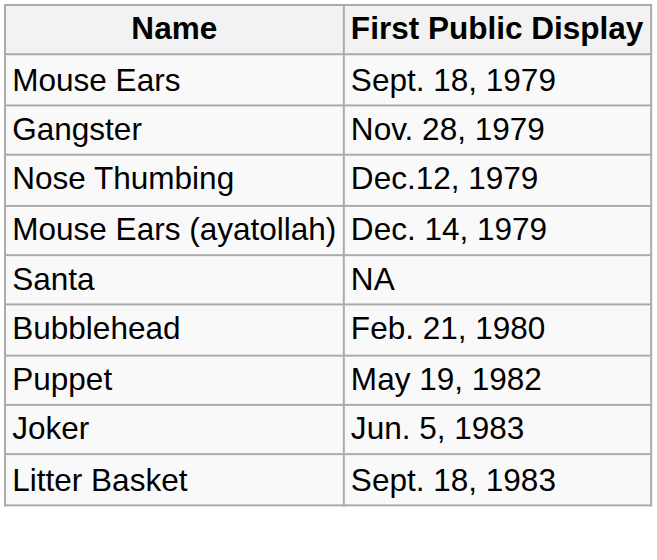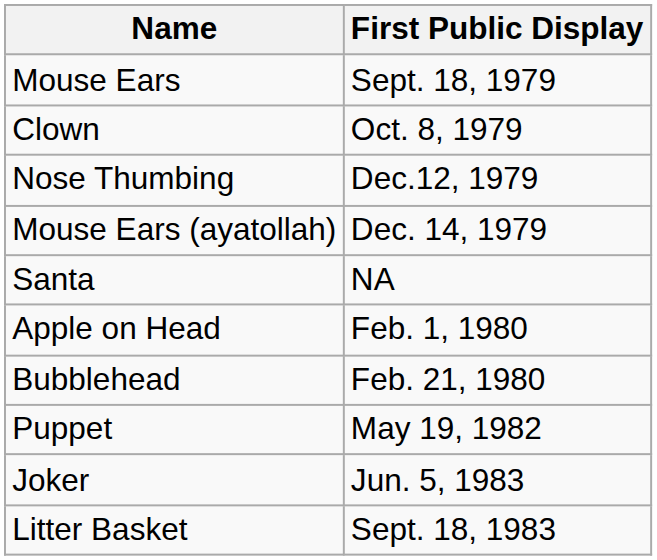 <table class="wikitable">
 <tr>
 <th>Name</th>
 <th>First Public Display</th>
 </tr>
 <tr>
 <td>Mouse Ears</td>
 <td>Sept. 18, 1979</td>
 </tr>
 <tr>
-<td>Gangster</td>
-<td>Nov. 28, 1979</td>
+<td>Clown</td>
+<td>Oct. 8, 1979</td>
 </tr>
 <tr>
 <td>Nose Thumbing</td>
 <td>Dec.12, 1979</td>
 </tr>
 <tr>
 <td>Mouse Ears (ayatollah)</td>
 <td>Dec. 14, 1979</td>
 </tr>
 <tr>
 <td>Santa</td>
 <td>NA</td>
+</tr>
+<tr>
+<td>Apple on Head</td>
+<td>Feb. 1, 1980</td>
 </tr>
 <tr>
 <td>Bubblehead</td>
 <td>Feb. 21, 1980</td>
 </tr>
 <tr>
 <td>Puppet</td>
 <td>May 19, 1982</td>
 </tr>
 <tr>
 <td>Joker</td>
 <td>Jun. 5, 1983</td>
 </tr>
 <tr>
 <td>Litter Basket</td>
 <td>Sept. 18, 1983</td>
 </tr>
 </table>
